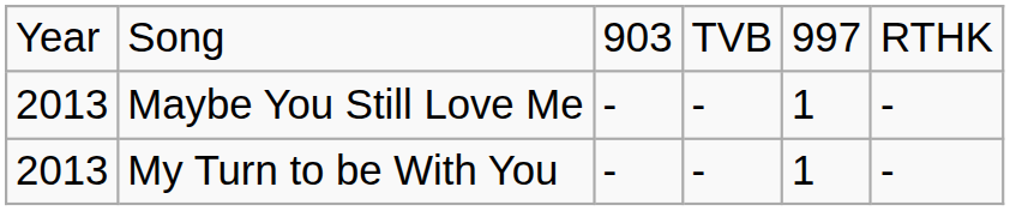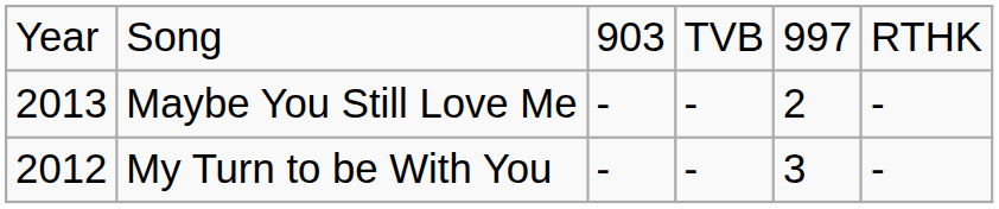 <table class="wikitable">
 <tr>
 <td>Year</td>
 <td>Song</td>
 <td>903</td>
 <td>TVB</td>
 <td>997</td>
 <td>RTHK</td>
 </tr>
 <tr>
 <td>2013</td>
 <td>Maybe You Still Love Me </td>
 <td>-</td>
 <td>-</td>
-<td>1</td>
+<td>2</td>
 <td>-</td>
 </tr>
 <tr>
-<td>2013</td>
+<td>2012</td>
 <td>My Turn to be With You </td>
 <td>-</td>
 <td>-</td>
-<td>1</td>
+<td>3</td>
 <td>-</td>
 </tr>
 </table>
